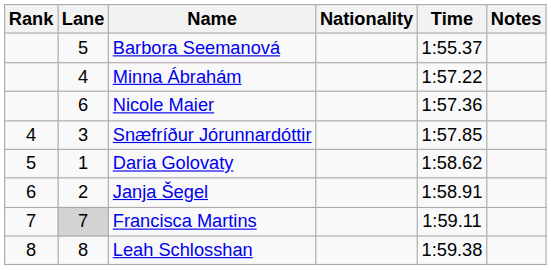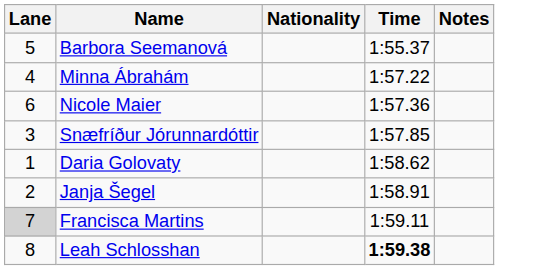 <table class="wikitable sortable" style="text-align:center">
 <tr>
-<th>Rank</th>
 <th>Lane</th>
 <th>Name</th>
 <th>Nationality</th>
 <th>Time</th>
 <th>Notes</th>
 </tr>
 <tr>
-<td></td>
 <td>5</td>
 <td align=left><a href='#'>Barbora Seemanová</a></td>
 <td align=left></td>
 <td>1:55.37</td>
 <td></td>
 </tr>
 <tr>
-<td></td>
 <td>4</td>
 <td align=left><a href='#'>Minna Ábrahám</a></td>
 <td align=left></td>
 <td>1:57.22</td>
 <td></td>
 </tr>
 <tr>
-<td></td>
 <td>6</td>
 <td align=left><a href='#'>Nicole Maier</a></td>
 <td align=left></td>
 <td>1:57.36</td>
 <td></td>
 </tr>
 <tr>
-<td>4</td>
 <td>3</td>
 <td align=left><a href='#'>Snæfríður Jórunnardóttir</a></td>
 <td align=left></td>
 <td>1:57.85</td>
 <td></td>
 </tr>
 <tr>
-<td>5</td>
 <td>1</td>
 <td align=left><a href='#'>Daria Golovaty</a></td>
 <td align=left></td>
 <td>1:58.62</td>
 <td></td>
 </tr>
 <tr>
-<td>6</td>
 <td>2</td>
 <td align=left><a href='#'>Janja Šegel</a></td>
 <td align=left></td>
 <td>1:58.91</td>
 <td></td>
 </tr>
 <tr>
-<td>7</td>
 <td style="background: lightgrey;">7</td>
 <td align=left><a href='#'>Francisca Martins</a></td>
 <td align=left></td>
 <td>1:59.11</td>
 <td></td>
 </tr>
 <tr>
 <td>8</td>
-<td>8</td>
 <td align=left><a href='#'>Leah Schlosshan</a></td>
 <td align=left></td>
-<td>1:59.38</td>
+<td><strong>1:59.38</strong></td>
 <td></td>
 </tr>
 </table>
